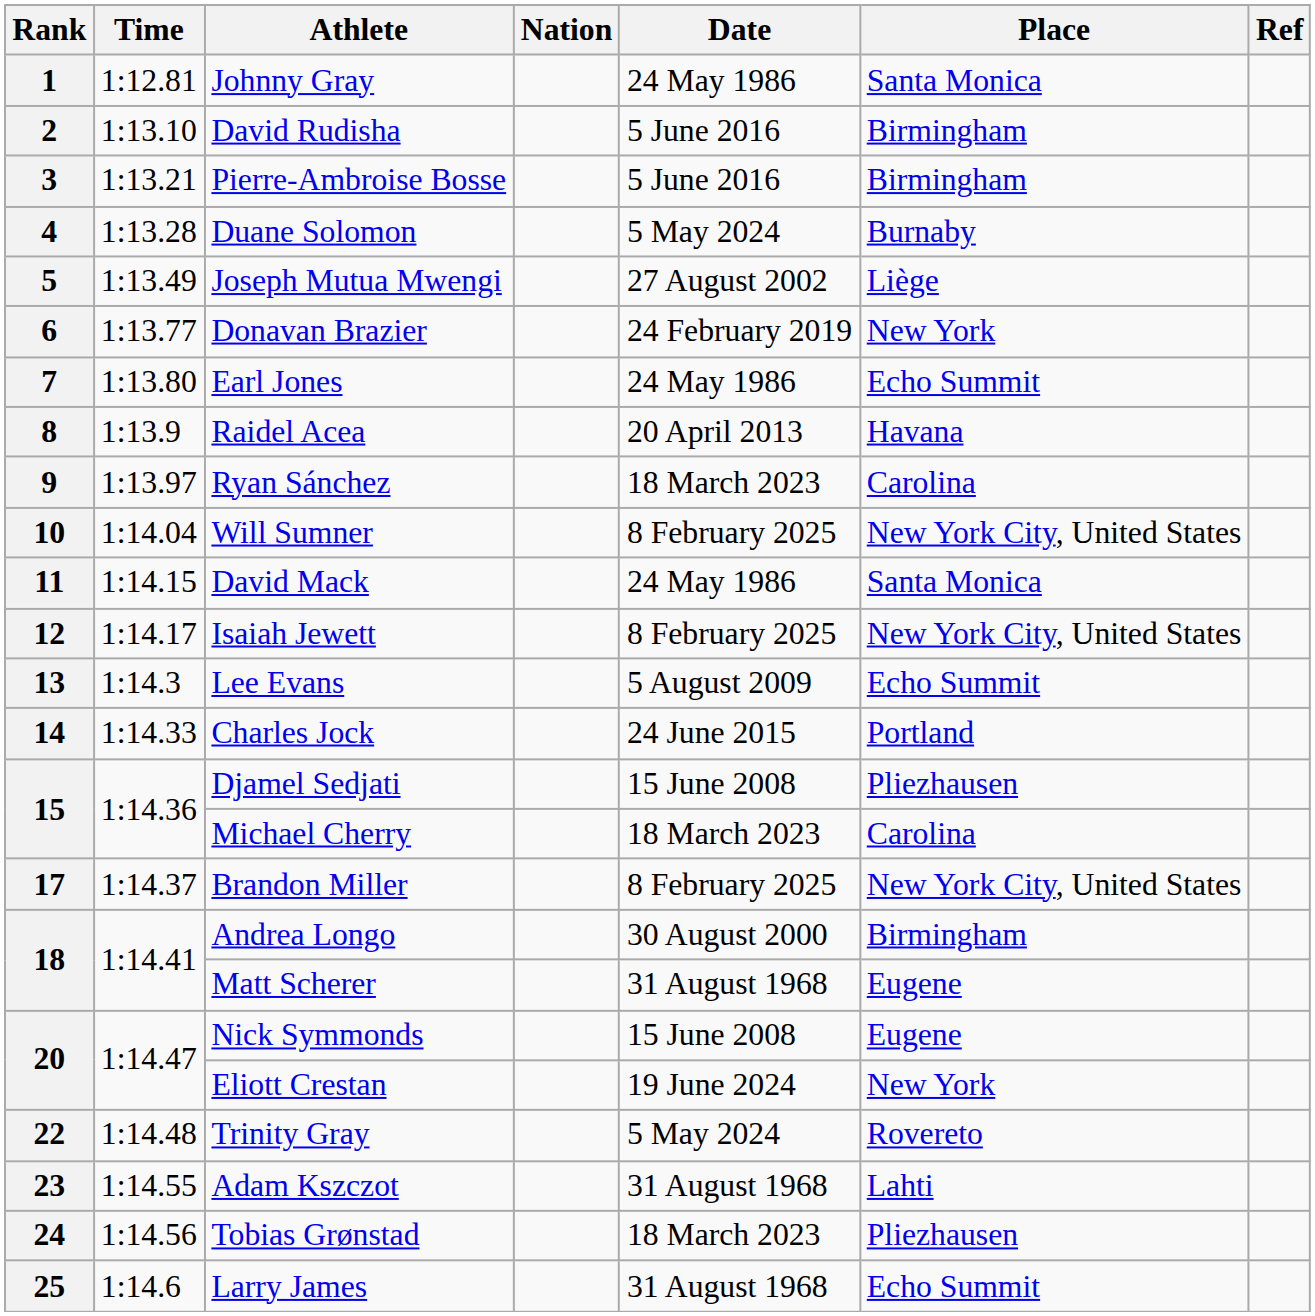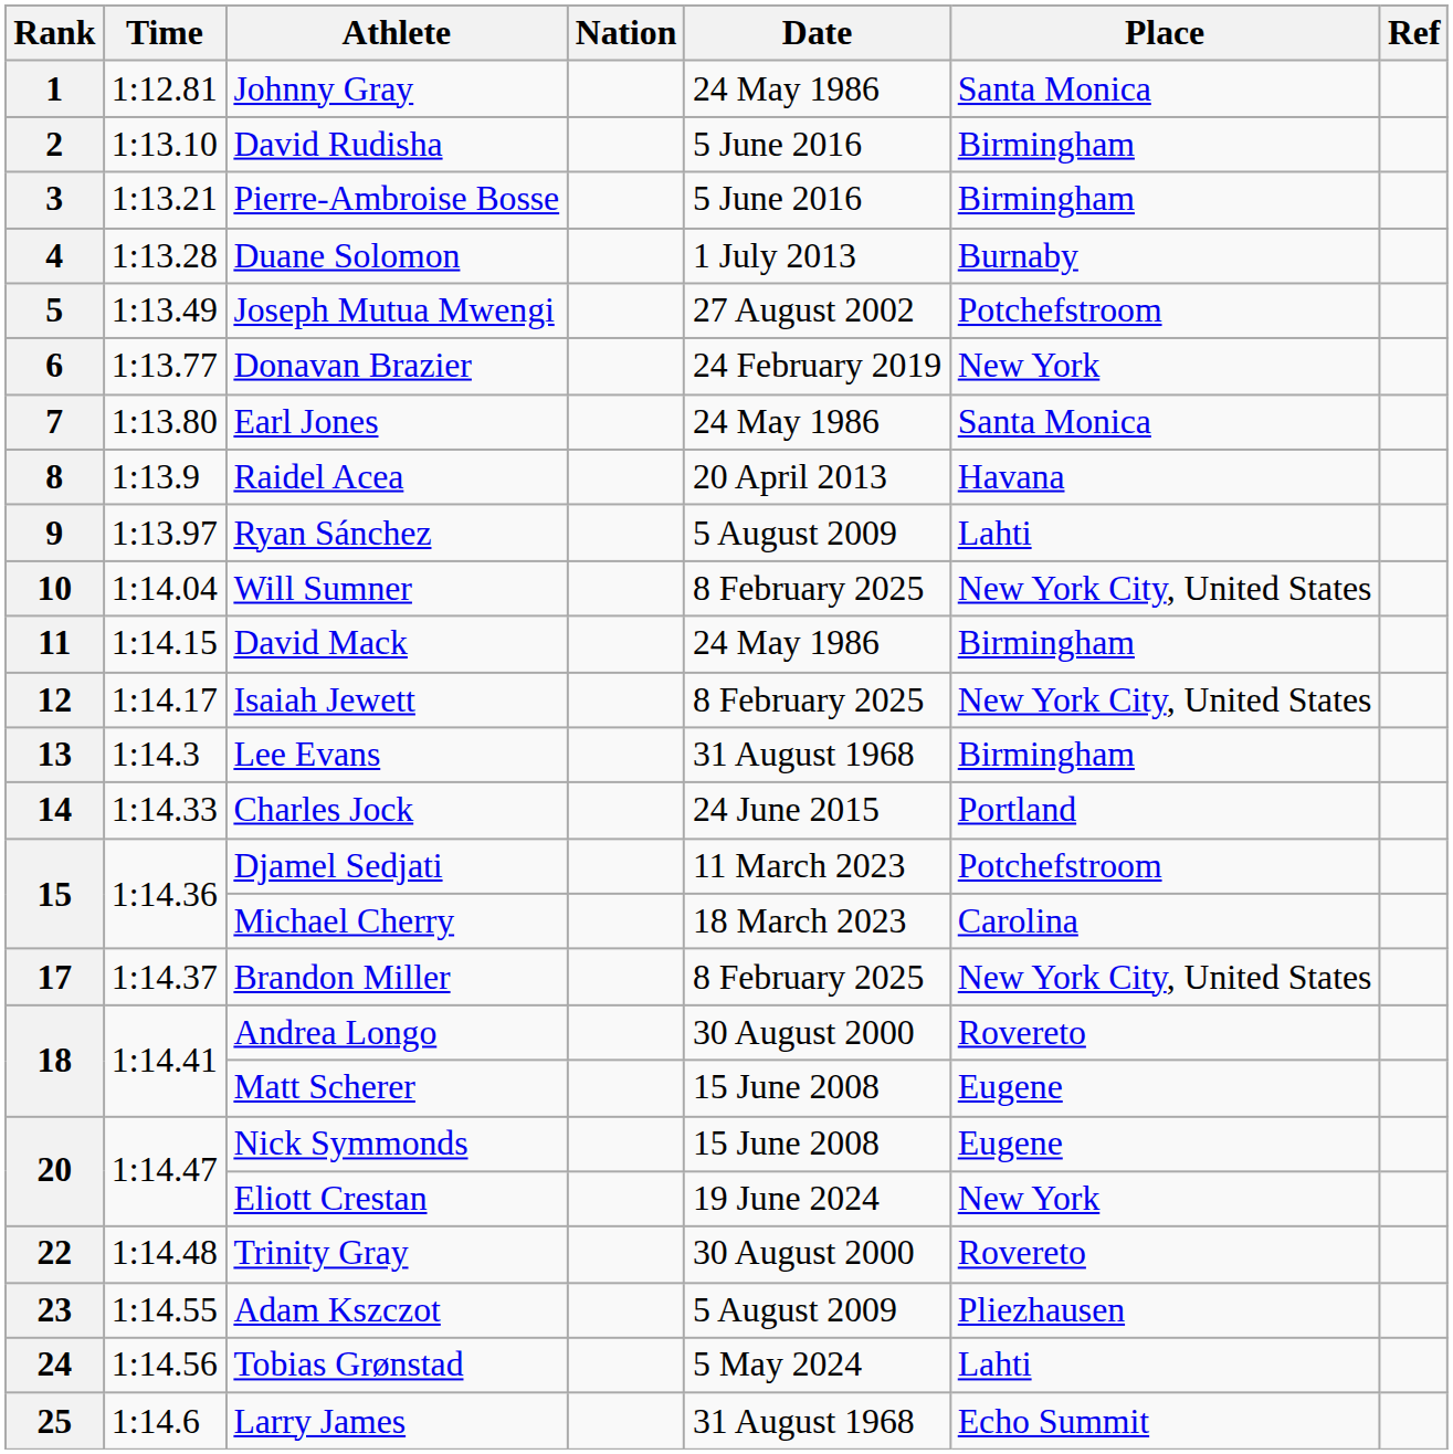 <table class="wikitable">
 <tr>
 <th>Rank</th>
 <th>Time</th>
 <th>Athlete</th>
 <th>Nation</th>
 <th>Date</th>
 <th>Place</th>
 <th>Ref</th>
 </tr>
 <tr>
 <th>1</th>
 <td>1:12.81</td>
 <td><a href='#'>Johnny Gray</a></td>
 <td></td>
 <td>24 May 1986</td>
 <td><a href='#'>Santa Monica</a></td>
 <td></td>
 </tr>
 <tr>
 <th>2</th>
 <td>1:13.10</td>
 <td><a href='#'>David Rudisha</a></td>
 <td></td>
 <td>5 June 2016</td>
 <td><a href='#'>Birmingham</a></td>
 <td></td>
 </tr>
 <tr>
 <th>3</th>
 <td>1:13.21</td>
 <td><a href='#'>Pierre-Ambroise Bosse</a></td>
 <td></td>
 <td>5 June 2016</td>
 <td><a href='#'>Birmingham</a></td>
 <td></td>
 </tr>
 <tr>
 <th>4</th>
 <td>1:13.28</td>
 <td><a href='#'>Duane Solomon</a></td>
 <td></td>
-<td>5 May 2024</td>
+<td>1 July 2013</td>
 <td><a href='#'>Burnaby</a></td>
 <td></td>
 </tr>
 <tr>
 <th>5</th>
 <td>1:13.49</td>
 <td><a href='#'>Joseph Mutua Mwengi</a></td>
 <td></td>
 <td>27 August 2002</td>
-<td><a href='#'>Liège</a></td>
+<td><a href='#'>Potchefstroom</a></td>
 <td></td>
 </tr>
 <tr>
 <th>6</th>
 <td>1:13.77 </td>
 <td><a href='#'>Donavan Brazier</a></td>
 <td></td>
 <td>24 February 2019</td>
 <td><a href='#'>New York</a></td>
 <td></td>
 </tr>
 <tr>
 <th>7</th>
 <td>1:13.80</td>
 <td><a href='#'>Earl Jones</a></td>
 <td></td>
 <td>24 May 1986</td>
-<td><a href='#'>Echo Summit</a></td>
+<td><a href='#'>Santa Monica</a></td>
 <td></td>
 </tr>
 <tr>
 <th>8</th>
 <td>1:13.9 </td>
 <td><a href='#'>Raidel Acea</a></td>
 <td></td>
 <td>20 April 2013</td>
 <td><a href='#'>Havana</a></td>
 <td></td>
 </tr>
 <tr>
 <th>9</th>
 <td>1:13.97</td>
 <td><a href='#'>Ryan Sánchez</a></td>
 <td></td>
-<td>18 March 2023</td>
-<td><a href='#'>Carolina</a></td>
+<td>5 August 2009</td>
+<td><a href='#'>Lahti</a></td>
 <td></td>
 </tr>
 <tr>
 <th>10</th>
 <td>1:14.04 </td>
 <td><a href='#'>Will Sumner</a></td>
 <td></td>
 <td>8 February 2025</td>
 <td><a href='#'>New York City</a>, United States</td>
 <td></td>
 </tr>
 <tr>
 <th>11</th>
 <td>1:14.15</td>
 <td><a href='#'>David Mack</a></td>
 <td></td>
 <td>24 May 1986</td>
-<td><a href='#'>Santa Monica</a></td>
+<td><a href='#'>Birmingham</a></td>
 <td></td>
 </tr>
 <tr>
 <th>12</th>
 <td>1:14.17 </td>
 <td><a href='#'>Isaiah Jewett</a></td>
 <td></td>
 <td>8 February 2025</td>
 <td><a href='#'>New York City</a>, United States</td>
 <td></td>
 </tr>
 <tr>
 <th>13</th>
 <td>1:14.3  </td>
 <td><a href='#'>Lee Evans</a></td>
 <td></td>
-<td>5 August 2009</td>
-<td><a href='#'>Echo Summit</a></td>
+<td>31 August 1968</td>
+<td><a href='#'>Birmingham</a></td>
 <td></td>
 </tr>
 <tr>
 <th>14</th>
 <td>1:14.33</td>
 <td><a href='#'>Charles Jock</a></td>
 <td></td>
 <td>24 June 2015</td>
 <td><a href='#'>Portland</a></td>
 <td></td>
 </tr>
 <tr>
 <th rowspan=2>15</th>
 <td rowspan=2>1:14.36</td>
 <td><a href='#'>Djamel Sedjati</a></td>
 <td></td>
-<td>15 June 2008</td>
-<td><a href='#'>Pliezhausen</a></td>
+<td>11 March 2023</td>
+<td><a href='#'>Potchefstroom</a></td>
 <td></td>
 </tr>
 <tr>
 <td><a href='#'>Michael Cherry</a></td>
 <td></td>
 <td>18 March 2023</td>
 <td><a href='#'>Carolina</a></td>
 <td></td>
 </tr>
 <tr>
 <th>17</th>
 <td>1:14.37 </td>
 <td><a href='#'>Brandon Miller</a></td>
 <td></td>
 <td>8 February 2025</td>
 <td><a href='#'>New York City</a>, United States</td>
 <td></td>
 </tr>
 <tr>
 <th rowspan=2>18</th>
 <td rowspan=2>1:14.41</td>
 <td><a href='#'>Andrea Longo</a></td>
 <td></td>
 <td>30 August 2000</td>
-<td><a href='#'>Birmingham</a></td>
+<td><a href='#'>Rovereto</a></td>
 <td></td>
 </tr>
 <tr>
 <td><a href='#'>Matt Scherer</a></td>
 <td></td>
-<td>31 August 1968</td>
+<td>15 June 2008</td>
 <td><a href='#'>Eugene</a></td>
 <td></td>
 </tr>
 <tr>
 <th rowspan=2>20</th>
 <td rowspan=2>1:14.47</td>
 <td><a href='#'>Nick Symmonds</a></td>
 <td></td>
 <td>15 June 2008</td>
 <td><a href='#'>Eugene</a></td>
 <td></td>
 </tr>
 <tr>
 <td><a href='#'>Eliott Crestan</a></td>
 <td></td>
 <td>19 June 2024</td>
 <td><a href='#'>New York</a></td>
 <td></td>
 </tr>
 <tr>
 <th>22</th>
 <td>1:14.48</td>
 <td><a href='#'>Trinity Gray</a></td>
 <td></td>
-<td>5 May 2024</td>
+<td>30 August 2000</td>
 <td><a href='#'>Rovereto</a></td>
 <td></td>
 </tr>
 <tr>
 <th>23</th>
 <td>1:14.55</td>
 <td><a href='#'>Adam Kszczot</a></td>
 <td></td>
-<td>31 August 1968</td>
-<td><a href='#'>Lahti</a></td>
+<td>5 August 2009</td>
+<td><a href='#'>Pliezhausen</a></td>
 <td></td>
 </tr>
 <tr>
 <th>24</th>
 <td>1:14.56</td>
 <td><a href='#'>Tobias Grønstad</a></td>
 <td></td>
-<td>18 March 2023</td>
-<td><a href='#'>Pliezhausen</a></td>
+<td>5 May 2024</td>
+<td><a href='#'>Lahti</a></td>
 <td></td>
 </tr>
 <tr>
 <th>25</th>
 <td>1:14.6  </td>
 <td><a href='#'>Larry James</a></td>
 <td></td>
 <td>31 August 1968</td>
 <td><a href='#'>Echo Summit</a></td>
 <td></td>
 </tr>
 </table>
